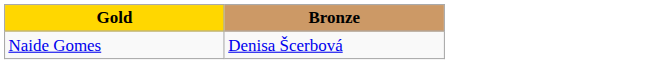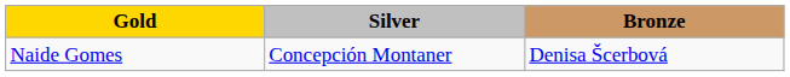 <table class="wikitable" style="text-align:left">
 <tr align="center">
 <td width=200 bgcolor=gold><strong>Gold</strong></td>
+<td width=200 bgcolor=silver><strong>Silver</strong></td>
 <td width=200 bgcolor=CC9966><strong>Bronze</strong></td>
 </tr>
 <tr>
 <td><a href='#'>Naide Gomes</a><br><em></em></td>
+<td><a href='#'>Concepción Montaner</a><br><em></em></td>
 <td><a href='#'>Denisa Šcerbová</a><br><em></em></td>
 </tr>
 </table>
